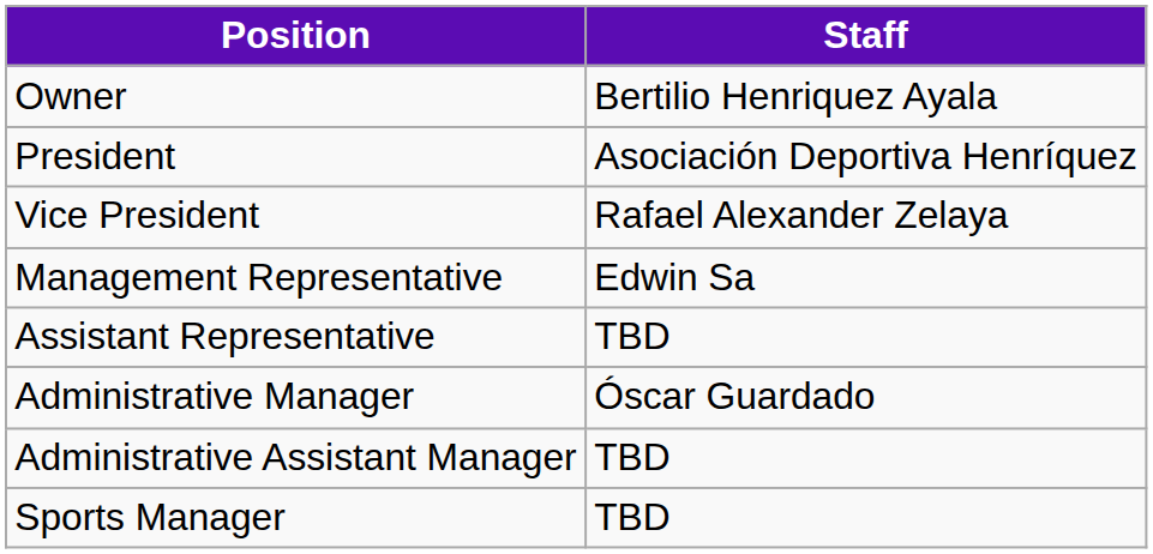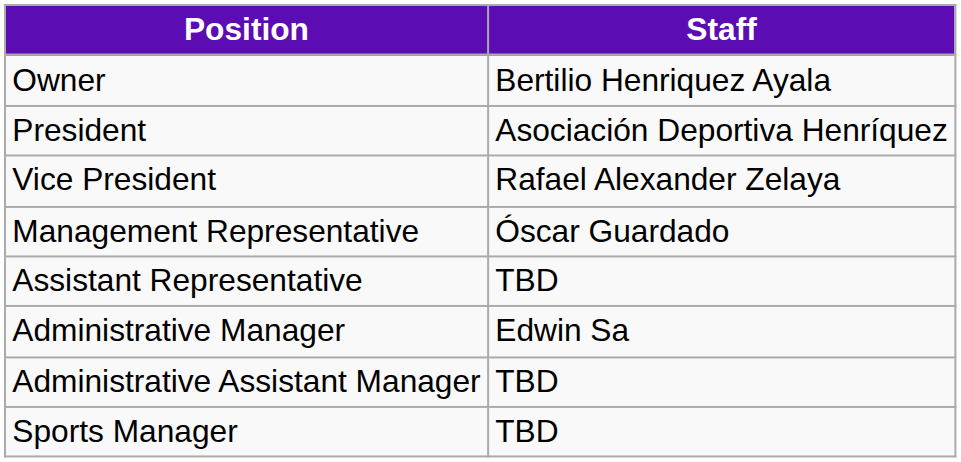 <table class="wikitable">
 <tr>
 <th style="color:White; background:#5B0CB3;">Position</th>
 <th style="color:White; background:#5B0CB3;">Staff</th>
 </tr>
 <tr>
 <td>Owner</td>
 <td> Bertilio Henriquez Ayala</td>
 </tr>
 <tr>
 <td>President</td>
 <td> Asociación Deportiva Henríquez</td>
 </tr>
 <tr>
 <td>Vice President</td>
 <td> Rafael Alexander Zelaya</td>
 </tr>
 <tr>
 <td>Management Representative</td>
-<td> Edwin Sa</td>
+<td> Óscar Guardado</td>
 </tr>
 <tr>
 <td>Assistant Representative</td>
 <td> TBD</td>
 </tr>
 <tr>
 <td>Administrative Manager</td>
-<td> Óscar Guardado</td>
+<td> Edwin Sa</td>
 </tr>
 <tr>
 <td>Administrative Assistant Manager</td>
 <td> TBD</td>
 </tr>
 <tr>
 <td>Sports Manager</td>
 <td> TBD</td>
 </tr>
 </table>
